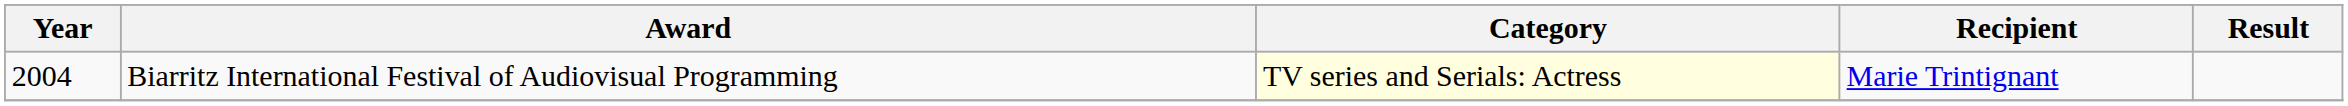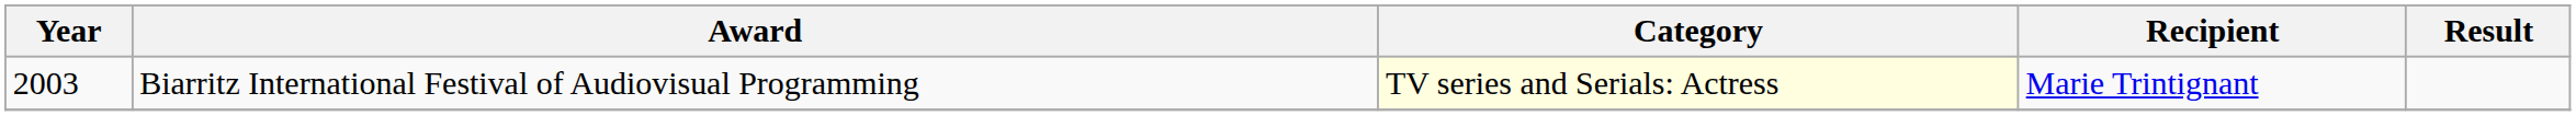 <table class="wikitable" style="width:99%;">
 <tr>
 <th>Year</th>
 <th>Award</th>
 <th>Category</th>
 <th>Recipient</th>
 <th>Result</th>
 </tr>
 <tr>
-<td>2004</td>
+<td>2003</td>
 <td>Biarritz International Festival of Audiovisual Programming</td>
 <td style="background: lightyellow;">TV series and Serials: Actress</td>
 <td><a href='#'>Marie Trintignant</a></td>
 <td></td>
 </tr>
 <tr>
 </tr>
 </table>
